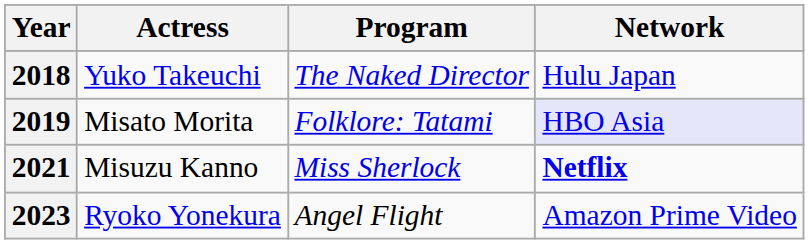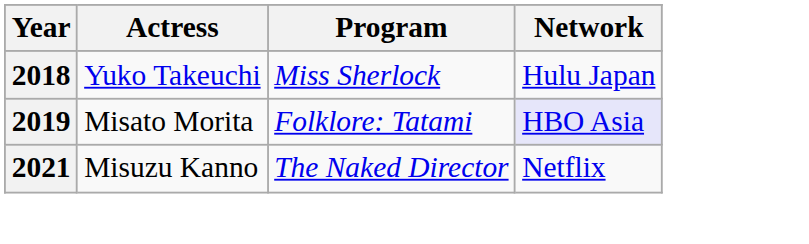 <table class="wikitable plainrowheaders">
 <tr>
 <th>Year</th>
 <th>Actress</th>
 <th>Program</th>
 <th>Network</th>
 </tr>
 <tr>
 <th scope="row">2018</th>
 <td><a href='#'>Yuko Takeuchi</a></td>
-<td><em><a href='#'>The Naked Director</a></em></td>
+<td><em><a href='#'>Miss Sherlock</a></em></td>
 <td><a href='#'>Hulu Japan</a></td>
 </tr>
 <tr>
 <th scope="row">2019</th>
 <td>Misato Morita</td>
 <td><em><a href='#'>Folklore: Tatami</a></em></td>
 <td style="background: lavender;"><a href='#'>HBO Asia</a></td>
 </tr>
 <tr>
 <th scope="row">2021</th>
 <td>Misuzu Kanno</td>
-<td><em><a href='#'>Miss Sherlock</a></em></td>
-<td><strong><a href='#'>Netflix</a></strong></td>
-</tr>
-<tr>
-<th scope="row">2023</th>
-<td><a href='#'>Ryoko Yonekura</a></td>
-<td><em>Angel Flight</em></td>
-<td><a href='#'>Amazon Prime Video</a></td>
+<td><em><a href='#'>The Naked Director</a></em></td>
+<td><a href='#'>Netflix</a></td>
 </tr>
 </table>
